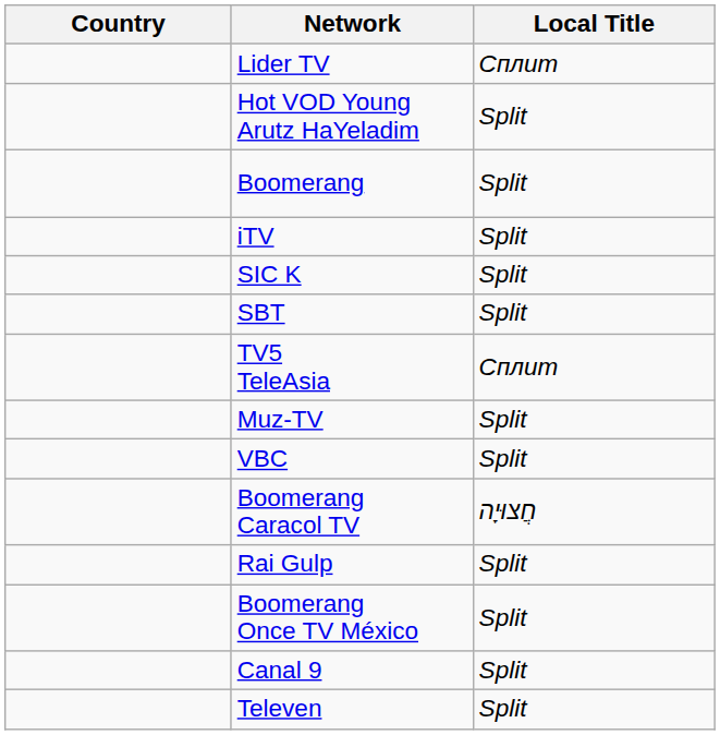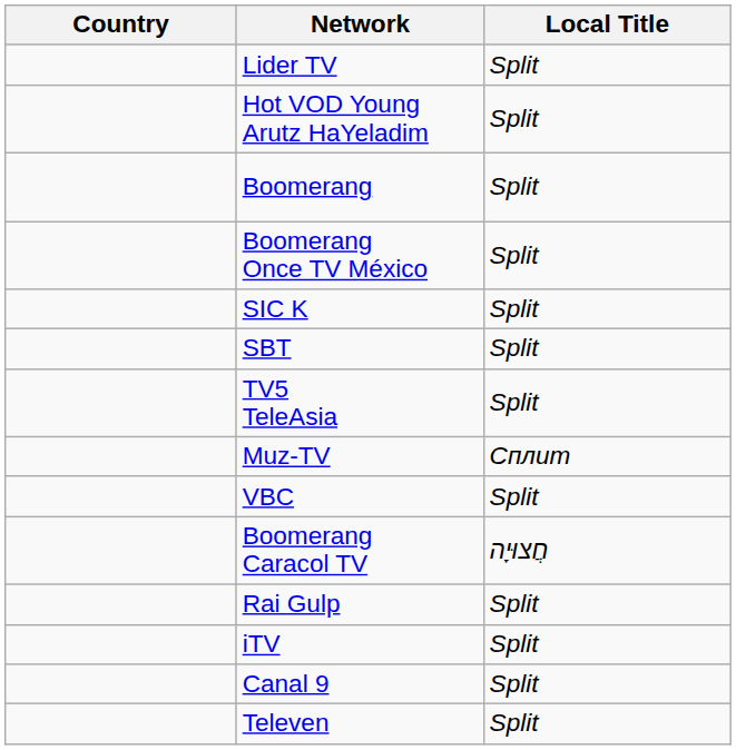 <table class=wikitable>
 <tr>
 <th width="140">Country</th>
 <th width="150">Network</th>
 <th width="150">Local Title</th>
 </tr>
 <tr>
 <td></td>
 <td><a href='#'>Lider TV</a></td>
-<td><em>Сплит</em></td>
+<td><em>Split</em></td>
 </tr>
 <tr>
 <td></td>
 <td><a href='#'>Hot VOD Young</a><br><a href='#'>Arutz HaYeladim</a></td>
 <td><em>Split</em></td>
 </tr>
 <tr>
 <td><br><br></td>
 <td><a href='#'>Boomerang</a></td>
 <td><em>Split</em></td>
 </tr>
 <tr>
 <td></td>
-<td><a href='#'>iTV</a></td>
+<td><a href='#'>Boomerang</a><br><a href='#'>Once TV México</a></td>
 <td><em>Split</em></td>
 </tr>
 <tr>
 <td></td>
 <td><a href='#'>SIC K</a></td>
 <td><em>Split</em></td>
 </tr>
 <tr>
 <td></td>
 <td><a href='#'>SBT</a></td>
 <td><em>Split</em></td>
 </tr>
 <tr>
 <td></td>
 <td><a href='#'>TV5</a><br><a href='#'>TeleAsia</a></td>
-<td><em>Сплит</em></td>
+<td><em>Split</em></td>
 </tr>
 <tr>
 <td></td>
 <td><a href='#'>Muz-TV</a></td>
-<td><em>Split</em></td>
+<td><em>Сплит</em></td>
 </tr>
 <tr>
 <td></td>
 <td><a href='#'>VBC</a></td>
 <td><em>Split</em></td>
 </tr>
 <tr>
 <td></td>
 <td><a href='#'>Boomerang</a><br><a href='#'>Caracol TV</a></td>
 <td><em>חֲצוּיָה</em></td>
 </tr>
 <tr>
 <td></td>
 <td><a href='#'>Rai Gulp</a></td>
 <td><em>Split</em></td>
 </tr>
 <tr>
 <td></td>
-<td><a href='#'>Boomerang</a><br><a href='#'>Once TV México</a></td>
+<td><a href='#'>iTV</a></td>
 <td><em>Split</em></td>
 </tr>
 <tr>
 <td></td>
 <td><a href='#'>Canal 9</a></td>
 <td><em>Split</em></td>
 </tr>
 <tr>
 <td></td>
 <td><a href='#'>Televen</a></td>
 <td><em>Split</em></td>
 </tr>
 </table>
